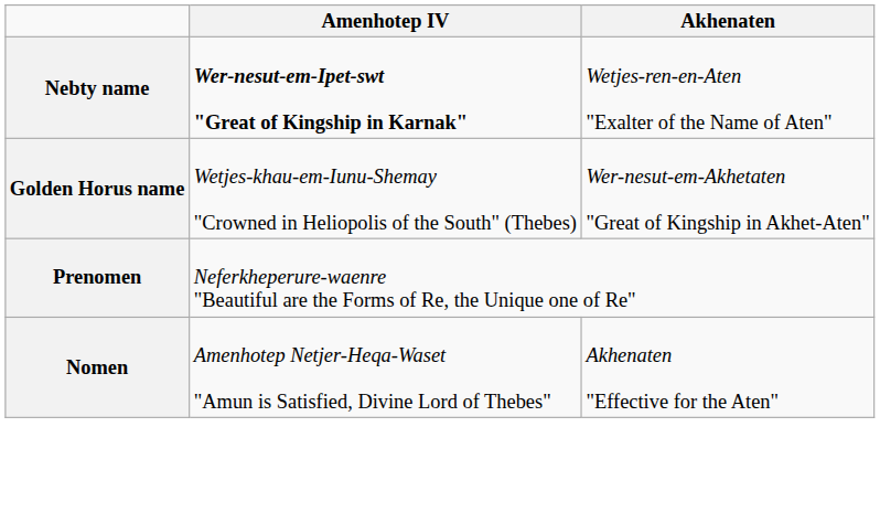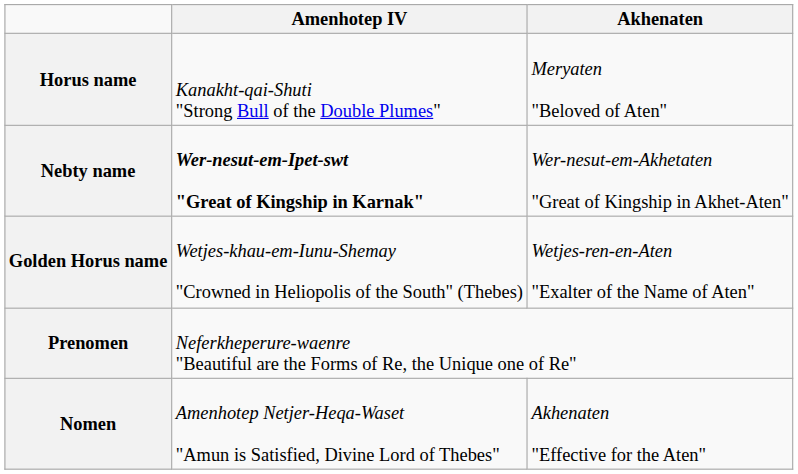 <table class="wikitable" style="text-align:left; margin:1em auto;">
 <tr>
 <td></td>
 <th scope="col">Amenhotep IV</th>
 <th scope="col">Akhenaten</th>
 </tr>
 <tr>
+<th scope="row">Horus name</th>
+<td><br><br><em>Kanakht-qai-Shuti</em><br>"Strong <a href='#'>Bull</a> of the <a href='#'>Double Plumes</a>"</td>
+<td><br><em>Meryaten</em><br><br>"Beloved of Aten"</td>
+</tr>
+<tr>
 <th scope="row">Nebty name</th>
 <td><strong><br><em>Wer-nesut-em-Ipet-swt</em><br><br>"Great of Kingship in Karnak"</strong></td>
-<td><br><em>Wetjes-ren-en-Aten</em><br><br>"Exalter of the Name of Aten"</td>
+<td><br><em>Wer-nesut-em-Akhetaten</em><br><br>"Great of Kingship in Akhet-Aten"</td>
 </tr>
 <tr>
 <th scope="row">Golden Horus name</th>
 <td><br><em>Wetjes-khau-em-Iunu-Shemay</em><br><br>"Crowned in Heliopolis of the South" (Thebes)</td>
-<td><br><em>Wer-nesut-em-Akhetaten</em><br><br>"Great of Kingship in Akhet-Aten"</td>
+<td><br><em>Wetjes-ren-en-Aten</em><br><br>"Exalter of the Name of Aten"</td>
 </tr>
 <tr>
 <th scope="row">Prenomen</th>
 <td colspan="2"><div><br><em>Neferkheperure-waenre</em><br>"Beautiful are the Forms of Re, the Unique one of Re"</div></td>
 </tr>
 <tr>
 <th scope="row">Nomen</th>
 <td><br><em>Amenhotep Netjer-Heqa-Waset</em><br><br>"Amun is Satisfied, Divine Lord of Thebes"</td>
 <td><br><em>Akhenaten</em><br><br>"Effective for the Aten"</td>
 </tr>
 </table>
